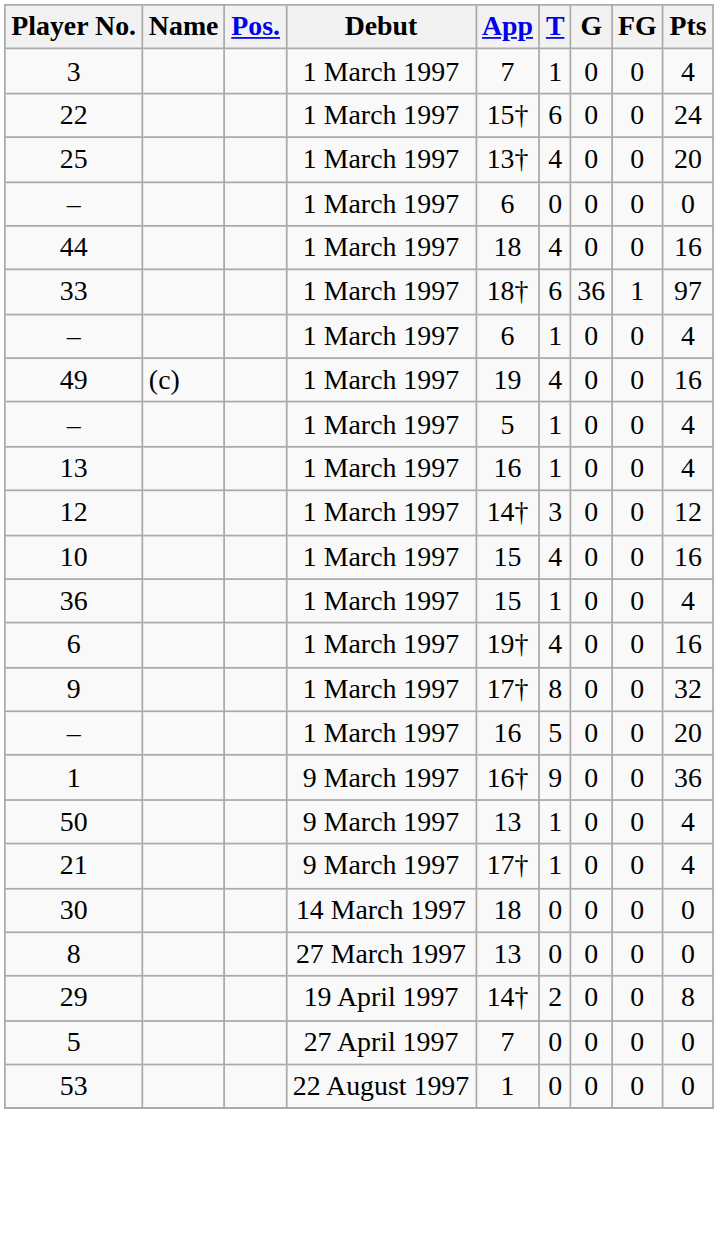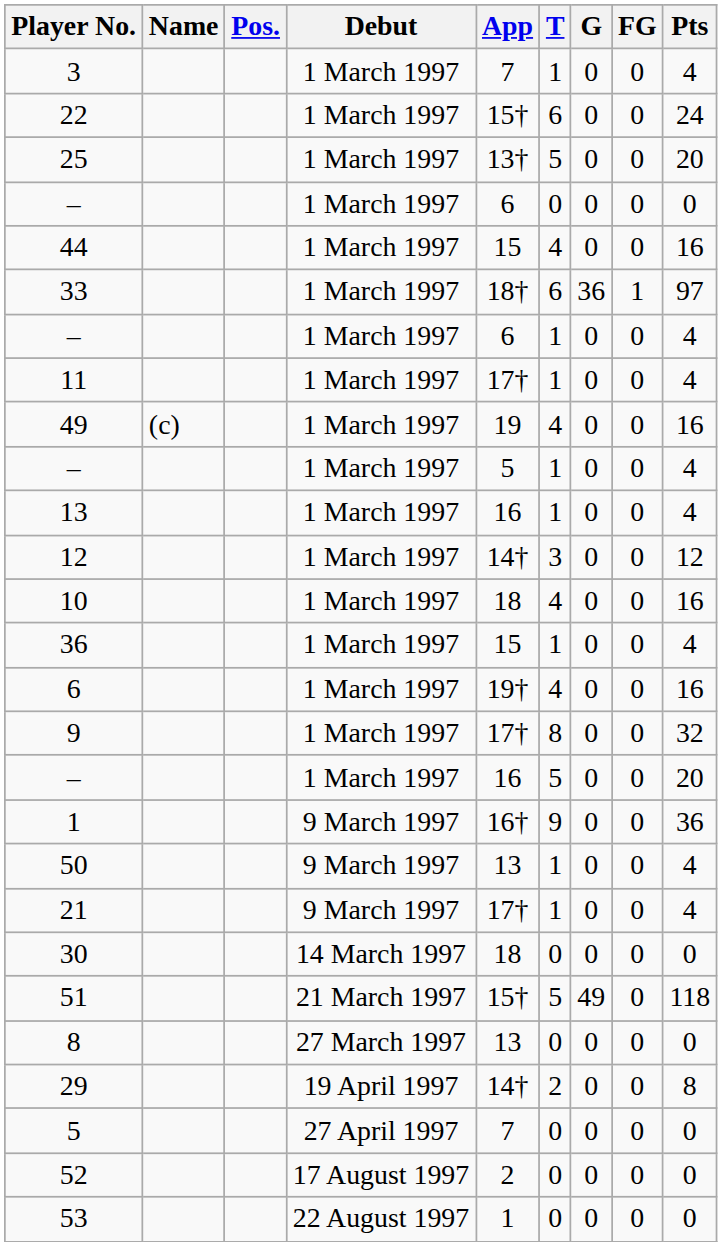 <table class="wikitable sortable" style="text-align: center;">
 <tr>
 <th>Player No.</th>
 <th>Name</th>
 <th><a href='#'>Pos.</a></th>
 <th>Debut</th>
 <th><a href='#'>App</a></th>
 <th><a href='#'>T</a></th>
 <th>G</th>
 <th>FG</th>
 <th>Pts</th>
 </tr>
 <tr>
 <td>3</td>
 <td align=left></td>
 <td></td>
 <td>1 March 1997</td>
 <td>7</td>
 <td>1</td>
 <td>0</td>
 <td>0</td>
 <td>4</td>
 </tr>
 <tr>
 <td>22</td>
 <td align=left></td>
 <td></td>
 <td>1 March 1997</td>
 <td>15†</td>
 <td>6</td>
 <td>0</td>
 <td>0</td>
 <td>24</td>
 </tr>
 <tr>
 <td>25</td>
 <td align=left></td>
 <td></td>
 <td>1 March 1997</td>
 <td>13†</td>
-<td>4</td>
+<td>5</td>
 <td>0</td>
 <td>0</td>
 <td>20</td>
 </tr>
 <tr>
 <td>–</td>
 <td align=left></td>
 <td></td>
 <td>1 March 1997</td>
 <td>6</td>
 <td>0</td>
 <td>0</td>
 <td>0</td>
 <td>0</td>
 </tr>
 <tr>
 <td>44</td>
 <td align=left></td>
 <td></td>
 <td>1 March 1997</td>
-<td>18</td>
+<td>15</td>
 <td>4</td>
 <td>0</td>
 <td>0</td>
 <td>16</td>
 </tr>
 <tr>
 <td>33</td>
 <td align=left></td>
 <td></td>
 <td>1 March 1997</td>
 <td>18†</td>
 <td>6</td>
 <td>36</td>
 <td>1</td>
 <td>97</td>
 </tr>
 <tr>
 <td>–</td>
 <td align=left></td>
 <td></td>
 <td>1 March 1997</td>
 <td>6</td>
+<td>1</td>
+<td>0</td>
+<td>0</td>
+<td>4</td>
+</tr>
+<tr>
+<td>11</td>
+<td align=left></td>
+<td></td>
+<td>1 March 1997</td>
+<td>17†</td>
 <td>1</td>
 <td>0</td>
 <td>0</td>
 <td>4</td>
 </tr>
 <tr>
 <td>49</td>
 <td align=left> (c)</td>
 <td></td>
 <td>1 March 1997</td>
 <td>19</td>
 <td>4</td>
 <td>0</td>
 <td>0</td>
 <td>16</td>
 </tr>
 <tr>
 <td>–</td>
 <td align=left></td>
 <td></td>
 <td>1 March 1997</td>
 <td>5</td>
 <td>1</td>
 <td>0</td>
 <td>0</td>
 <td>4</td>
 </tr>
 <tr>
 <td>13</td>
 <td align=left></td>
 <td></td>
 <td>1 March 1997</td>
 <td>16</td>
 <td>1</td>
 <td>0</td>
 <td>0</td>
 <td>4</td>
 </tr>
 <tr>
 <td>12</td>
 <td align=left></td>
 <td></td>
 <td>1 March 1997</td>
 <td>14†</td>
 <td>3</td>
 <td>0</td>
 <td>0</td>
 <td>12</td>
 </tr>
 <tr>
 <td>10</td>
 <td align=left></td>
 <td></td>
 <td>1 March 1997</td>
-<td>15</td>
+<td>18</td>
 <td>4</td>
 <td>0</td>
 <td>0</td>
 <td>16</td>
 </tr>
 <tr>
 <td>36</td>
 <td align=left></td>
 <td></td>
 <td>1 March 1997</td>
 <td>15</td>
 <td>1</td>
 <td>0</td>
 <td>0</td>
 <td>4</td>
 </tr>
 <tr>
 <td>6</td>
 <td align=left></td>
 <td></td>
 <td>1 March 1997</td>
 <td>19†</td>
 <td>4</td>
 <td>0</td>
 <td>0</td>
 <td>16</td>
 </tr>
 <tr>
 <td>9</td>
 <td align=left></td>
 <td></td>
 <td>1 March 1997</td>
 <td>17†</td>
 <td>8</td>
 <td>0</td>
 <td>0</td>
 <td>32</td>
 </tr>
 <tr>
 <td>–</td>
 <td align=left></td>
 <td></td>
 <td>1 March 1997</td>
 <td>16</td>
 <td>5</td>
 <td>0</td>
 <td>0</td>
 <td>20</td>
 </tr>
 <tr>
 <td>1</td>
 <td align=left></td>
 <td></td>
 <td>9 March 1997</td>
 <td>16†</td>
 <td>9</td>
 <td>0</td>
 <td>0</td>
 <td>36</td>
 </tr>
 <tr>
 <td>50</td>
 <td align=left></td>
 <td></td>
 <td>9 March 1997</td>
 <td>13</td>
 <td>1</td>
 <td>0</td>
 <td>0</td>
 <td>4</td>
 </tr>
 <tr>
 <td>21</td>
 <td align=left></td>
 <td></td>
 <td>9 March 1997</td>
 <td>17†</td>
 <td>1</td>
 <td>0</td>
 <td>0</td>
 <td>4</td>
 </tr>
 <tr>
 <td>30</td>
 <td align=left></td>
 <td></td>
 <td>14 March 1997</td>
 <td>18</td>
 <td>0</td>
 <td>0</td>
 <td>0</td>
 <td>0</td>
 </tr>
 <tr>
+<td>51</td>
+<td align=left></td>
+<td></td>
+<td>21 March 1997</td>
+<td>15†</td>
+<td>5</td>
+<td>49</td>
+<td>0</td>
+<td>118</td>
+</tr>
+<tr>
 <td>8</td>
 <td align=left></td>
 <td></td>
 <td>27 March 1997</td>
 <td>13</td>
 <td>0</td>
 <td>0</td>
 <td>0</td>
 <td>0</td>
 </tr>
 <tr>
 <td>29</td>
 <td align=left></td>
 <td></td>
 <td>19 April 1997</td>
 <td>14†</td>
 <td>2</td>
 <td>0</td>
 <td>0</td>
 <td>8</td>
 </tr>
 <tr>
 <td>5</td>
 <td align=left></td>
 <td></td>
 <td>27 April 1997</td>
 <td>7</td>
 <td>0</td>
 <td>0</td>
 <td>0</td>
 <td>0</td>
 </tr>
 <tr>
+<td>52</td>
+<td align=left></td>
+<td></td>
+<td>17 August 1997</td>
+<td>2</td>
+<td>0</td>
+<td>0</td>
+<td>0</td>
+<td>0</td>
+</tr>
+<tr>
 <td>53</td>
 <td align=left></td>
 <td></td>
 <td>22 August 1997</td>
 <td>1</td>
 <td>0</td>
 <td>0</td>
 <td>0</td>
 <td>0</td>
 </tr>
 <tr>
 </tr>
 </table>
